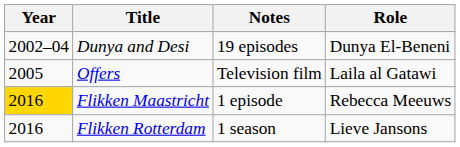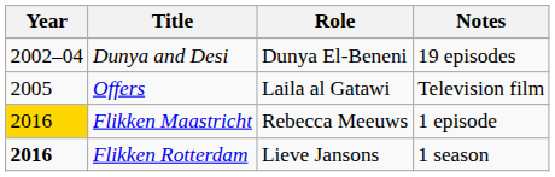 <table class="wikitable sortable">
 <tr>
 <th>Year</th>
 <th>Title</th>
+<th>Role</th>
 <th class="unsortable">Notes</th>
-<th>Role</th>
 </tr>
 <tr>
 <td>2002–04</td>
 <td><em>Dunya and Desi</em></td>
+<td>Dunya El-Beneni</td>
 <td>19 episodes</td>
-<td>Dunya El-Beneni</td>
 </tr>
 <tr>
 <td>2005</td>
 <td><em><a href='#'>Offers</a></em></td>
+<td>Laila al Gatawi</td>
 <td>Television film</td>
-<td>Laila al Gatawi</td>
 </tr>
 <tr>
 <td style="background: gold;">2016</td>
 <td><em><a href='#'>Flikken Maastricht</a></em></td>
+<td>Rebecca Meeuws</td>
 <td>1 episode</td>
-<td>Rebecca Meeuws</td>
 </tr>
 <tr>
-<td>2016</td>
+<td><strong>2016</strong></td>
 <td><em><a href='#'>Flikken Rotterdam</a></em></td>
+<td>Lieve Jansons</td>
 <td>1 season</td>
-<td>Lieve Jansons</td>
 </tr>
 </table>
